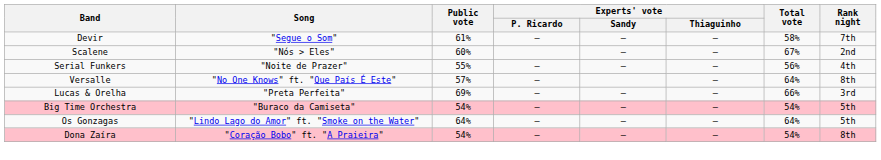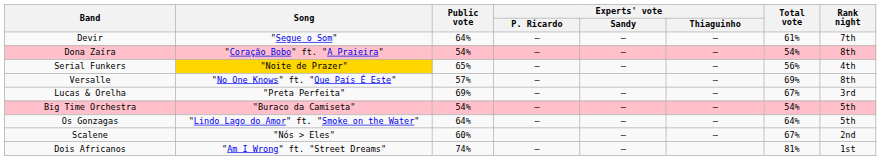 <table class="wikitable" style="font-size:95%; text-align:center" width="100%">
 <tr>
 <th width="135" rowspan=2>Band</th>
 <th width="205" rowspan=2>Song</th>
 <th width="040" rowspan=2>Public<br>vote</th>
 <th colspan=3>Experts' vote</th>
 <th width="040" rowspan=2>Total<br>vote</th>
 <th width="040" rowspan=2>Rank<br>night</th>
 </tr>
 <tr>
 <th width="065">P. Ricardo</th>
 <th width="065">Sandy</th>
 <th width="065">Thiaguinho</th>
 </tr>
 <tr>
 <td>Devir</td>
 <td>"<a href='#'>Segue o Som</a>"</td>
-<td>61%</td>
+<td>64%</td>
 <td>—</td>
 <td>—</td>
 <td>—</td>
-<td>58%</td>
+<td>61%</td>
 <td>7th</td>
 </tr>
-<tr>
-<td>Scalene</td>
-<td>"Nós > Eles"</td>
-<td>60%</td>
-<td></td>
+<tr bgcolor="FFC0CB">
+<td>Dona Zaíra</td>
+<td>"<a href='#'>Coração Bobo</a>" ft. "<a href='#'>A Praieira</a>"</td>
+<td>54%</td>
 <td>—</td>
 <td>—</td>
-<td>67%</td>
-<td>2nd</td>
+<td>—</td>
+<td>54%</td>
+<td>8th</td>
 </tr>
 <tr>
 <td>Serial Funkers</td>
-<td>"Noite de Prazer"</td>
-<td>55%</td>
+<td style="background: gold;">"Noite de Prazer"</td>
+<td>65%</td>
 <td>—</td>
 <td>—</td>
 <td>—</td>
 <td>56%</td>
 <td>4th</td>
 </tr>
 <tr>
 <td>Versalle</td>
 <td>"<a href='#'>No One Knows</a>" ft. "<a href='#'>Que País É Este</a>"</td>
 <td>57%</td>
 <td>—</td>
 <td></td>
 <td>—</td>
-<td>64%</td>
+<td>69%</td>
 <td>8th</td>
 </tr>
 <tr>
 <td>Lucas & Orelha</td>
 <td>"Preta Perfeita"</td>
 <td>69%</td>
 <td>—</td>
 <td>—</td>
 <td>—</td>
-<td>66%</td>
+<td>67%</td>
 <td>3rd</td>
 </tr>
 <tr bgcolor="FFC0CB">
 <td>Big Time Orchestra</td>
 <td>"Buraco da Camiseta"</td>
 <td>54%</td>
 <td>—</td>
 <td>—</td>
 <td>—</td>
 <td>54%</td>
 <td>5th</td>
 </tr>
 <tr>
 <td>Os Gonzagas</td>
 <td>"<a href='#'>Lindo Lago do Amor</a>" ft. "<a href='#'>Smoke on the Water</a>"</td>
 <td>64%</td>
 <td>—</td>
 <td>—</td>
 <td>—</td>
 <td>64%</td>
 <td>5th</td>
 </tr>
-<tr bgcolor="FFC0CB">
-<td>Dona Zaíra</td>
-<td>"<a href='#'>Coração Bobo</a>" ft. "<a href='#'>A Praieira</a>"</td>
-<td>54%</td>
+<tr>
+<td>Scalene</td>
+<td>"Nós > Eles"</td>
+<td>60%</td>
+<td></td>
 <td>—</td>
 <td>—</td>
+<td>67%</td>
+<td>2nd</td>
+</tr>
+<tr>
+<td>Dois Africanos</td>
+<td>"<a href='#'>Am I Wrong</a>" ft. "Street Dreams"</td>
+<td>74%</td>
 <td>—</td>
-<td>54%</td>
-<td>8th</td>
+<td>—</td>
+<td></td>
+<td>81%</td>
+<td>1st</td>
 </tr>
 </table>
